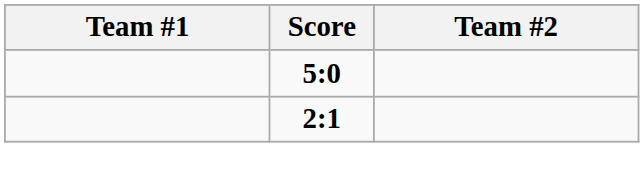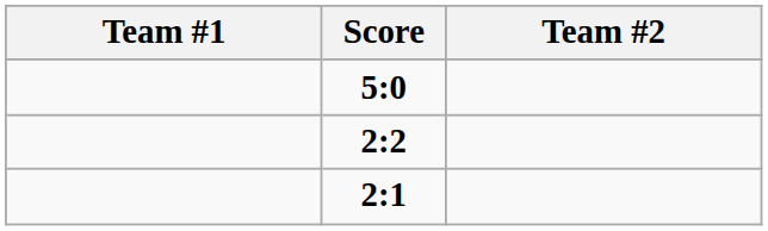 <table class="wikitable" style="text-align:center;">
 <tr>
 <th width=140>Team #1</th>
 <th width=50>Score</th>
 <th width=140>Team #2</th>
 </tr>
 <tr>
 <td style="text-align:right;"></td>
 <td><strong>5:0</strong></td>
 <td style="text-align:left;"></td>
 </tr>
 <tr>
 <td style="text-align:right;"></td>
+<td><strong>2:2</strong></td>
+<td style="text-align:left;"></td>
+</tr>
+<tr>
+<td style="text-align:right;"></td>
 <td><strong>2:1</strong></td>
 <td style="text-align:left;"></td>
 </tr>
 </table>
